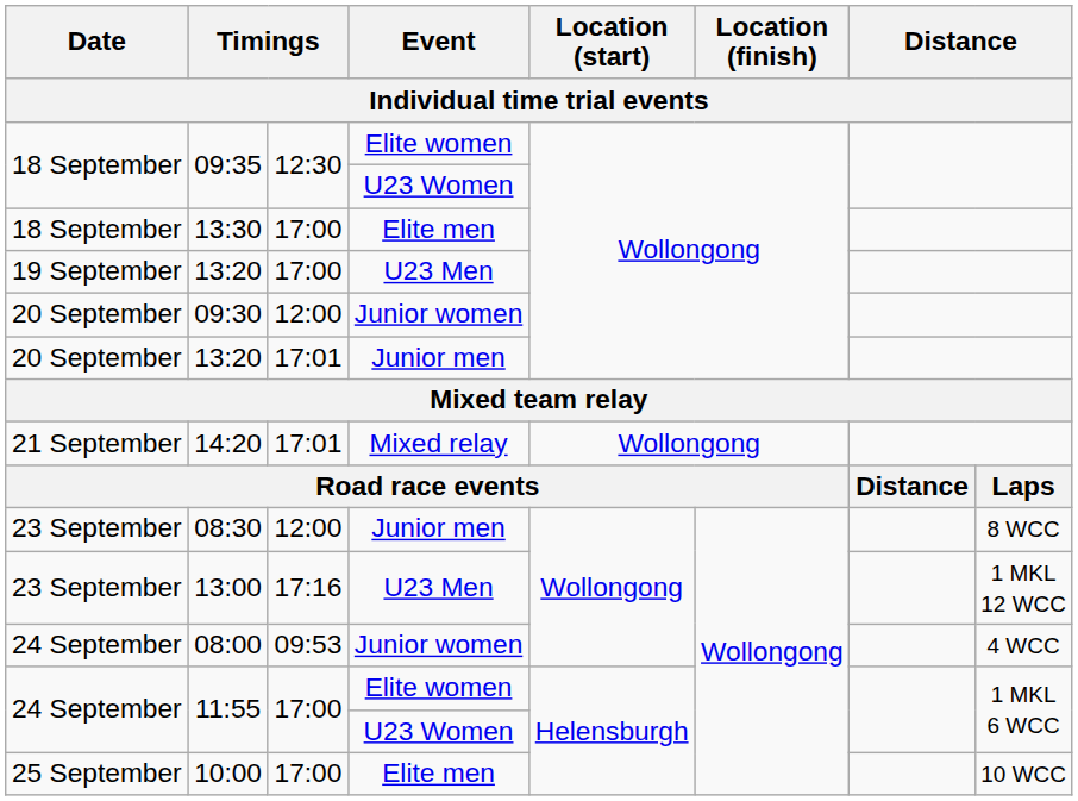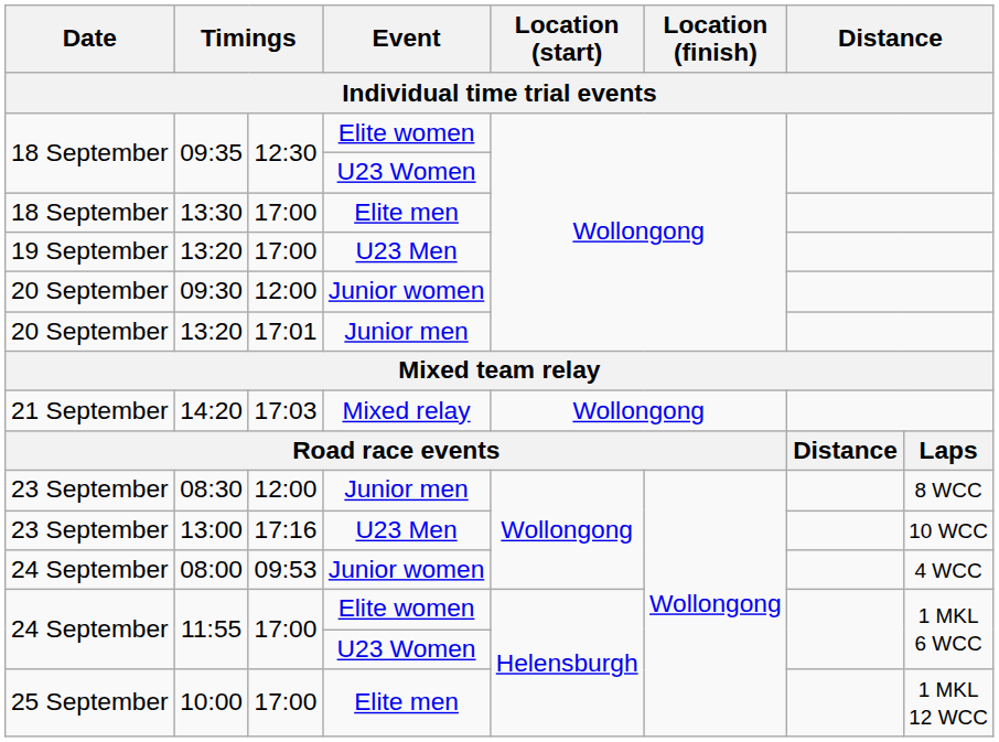 <table class="wikitable" style="text-align: center">
 <tr>
 <th>Date</th>
 <th colspan=2>Timings</th>
 <th>Event</th>
 <th>Location<br>(start)</th>
 <th>Location<br>(finish)</th>
 <th colspan=2>Distance</th>
 </tr>
 <tr>
 <th colspan=12>Individual time trial events</th>
 </tr>
 <tr>
 <td rowspan=2>18 September</td>
 <td rowspan=2>09:35</td>
 <td rowspan=2>12:30</td>
 <td><a href='#'>Elite women</a></td>
 <td rowspan=6; colspan=2><a href='#'>Wollongong</a></td>
 <td rowspan=2  colspan=2></td>
 </tr>
 <tr>
 <td><a href='#'>U23 Women</a></td>
 </tr>
 <tr>
 <td>18 September</td>
 <td>13:30</td>
 <td>17:00</td>
 <td><a href='#'>Elite men</a></td>
 <td colspan=2></td>
 </tr>
 <tr>
 <td>19 September</td>
 <td>13:20</td>
 <td>17:00</td>
 <td><a href='#'>U23 Men</a></td>
 <td colspan=2></td>
 </tr>
 <tr>
 <td>20 September</td>
 <td>09:30</td>
 <td>12:00</td>
 <td><a href='#'>Junior women</a></td>
 <td colspan=2></td>
 </tr>
 <tr>
 <td>20 September</td>
 <td>13:20</td>
 <td>17:01</td>
 <td><a href='#'>Junior men</a></td>
 <td colspan=2></td>
 </tr>
 <tr>
 <th colspan=8>Mixed team relay</th>
 </tr>
 <tr>
 <td>21 September</td>
 <td>14:20</td>
-<td>17:01</td>
+<td>17:03</td>
 <td><a href='#'>Mixed relay</a></td>
 <td colspan=2><a href='#'>Wollongong</a></td>
 <td colspan=2></td>
 </tr>
 <tr>
 <th colspan=6>Road race events</th>
 <th colspan=1>Distance</th>
 <th colspan=1>Laps</th>
 </tr>
 <tr>
 <td>23 September</td>
 <td>08:30</td>
 <td>12:00</td>
 <td><a href='#'>Junior men</a></td>
 <td rowspan=3><a href='#'>Wollongong</a></td>
 <td rowspan=6><a href='#'>Wollongong</a></td>
 <td></td>
 <td align=center><small>8 WCC</small></td>
 </tr>
 <tr>
 <td>23 September</td>
 <td>13:00</td>
 <td>17:16</td>
 <td><a href='#'>U23 Men</a></td>
 <td></td>
-<td align=center><small>1 MKL<br>12 WCC</small></td>
+<td align=center><small>10 WCC</small></td>
 </tr>
 <tr>
 <td>24 September</td>
 <td>08:00</td>
 <td>09:53</td>
 <td><a href='#'>Junior women</a></td>
 <td></td>
 <td align=center><small>4 WCC</small></td>
 </tr>
 <tr>
 <td rowspan=2>24 September</td>
 <td rowspan=2>11:55</td>
 <td rowspan=2>17:00</td>
 <td><a href='#'>Elite women</a></td>
 <td rowspan=3><a href='#'>Helensburgh</a></td>
 <td rowspan=2></td>
 <td rowspan=2; align=center><small>1 MKL<br>6 WCC</small></td>
 </tr>
 <tr>
 <td><a href='#'>U23 Women</a></td>
 </tr>
 <tr>
 <td>25 September</td>
 <td>10:00</td>
 <td>17:00</td>
 <td><a href='#'>Elite men</a></td>
 <td></td>
-<td align=center><small>10 WCC</small></td>
+<td align=center><small>1 MKL<br>12 WCC</small></td>
 </tr>
 </table>
